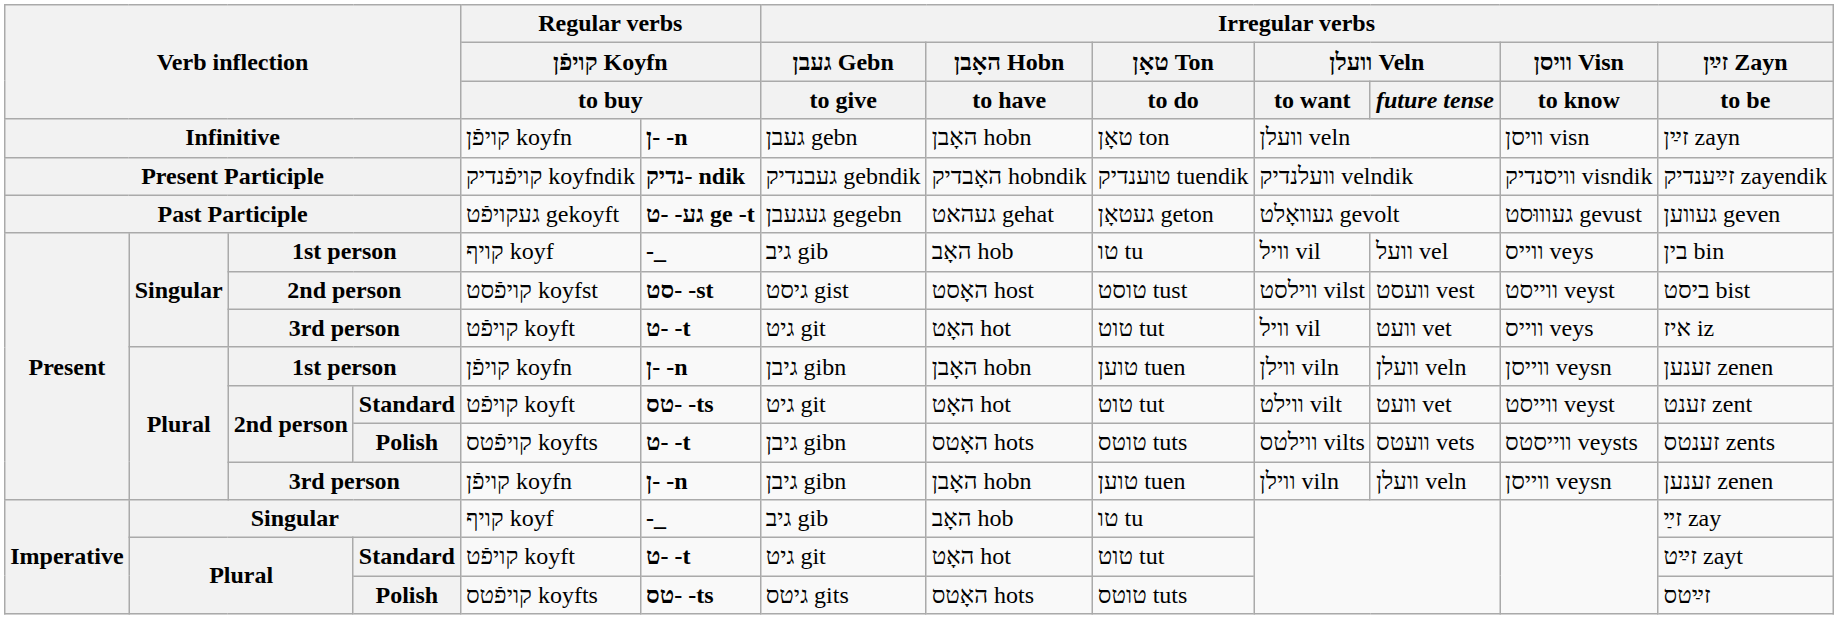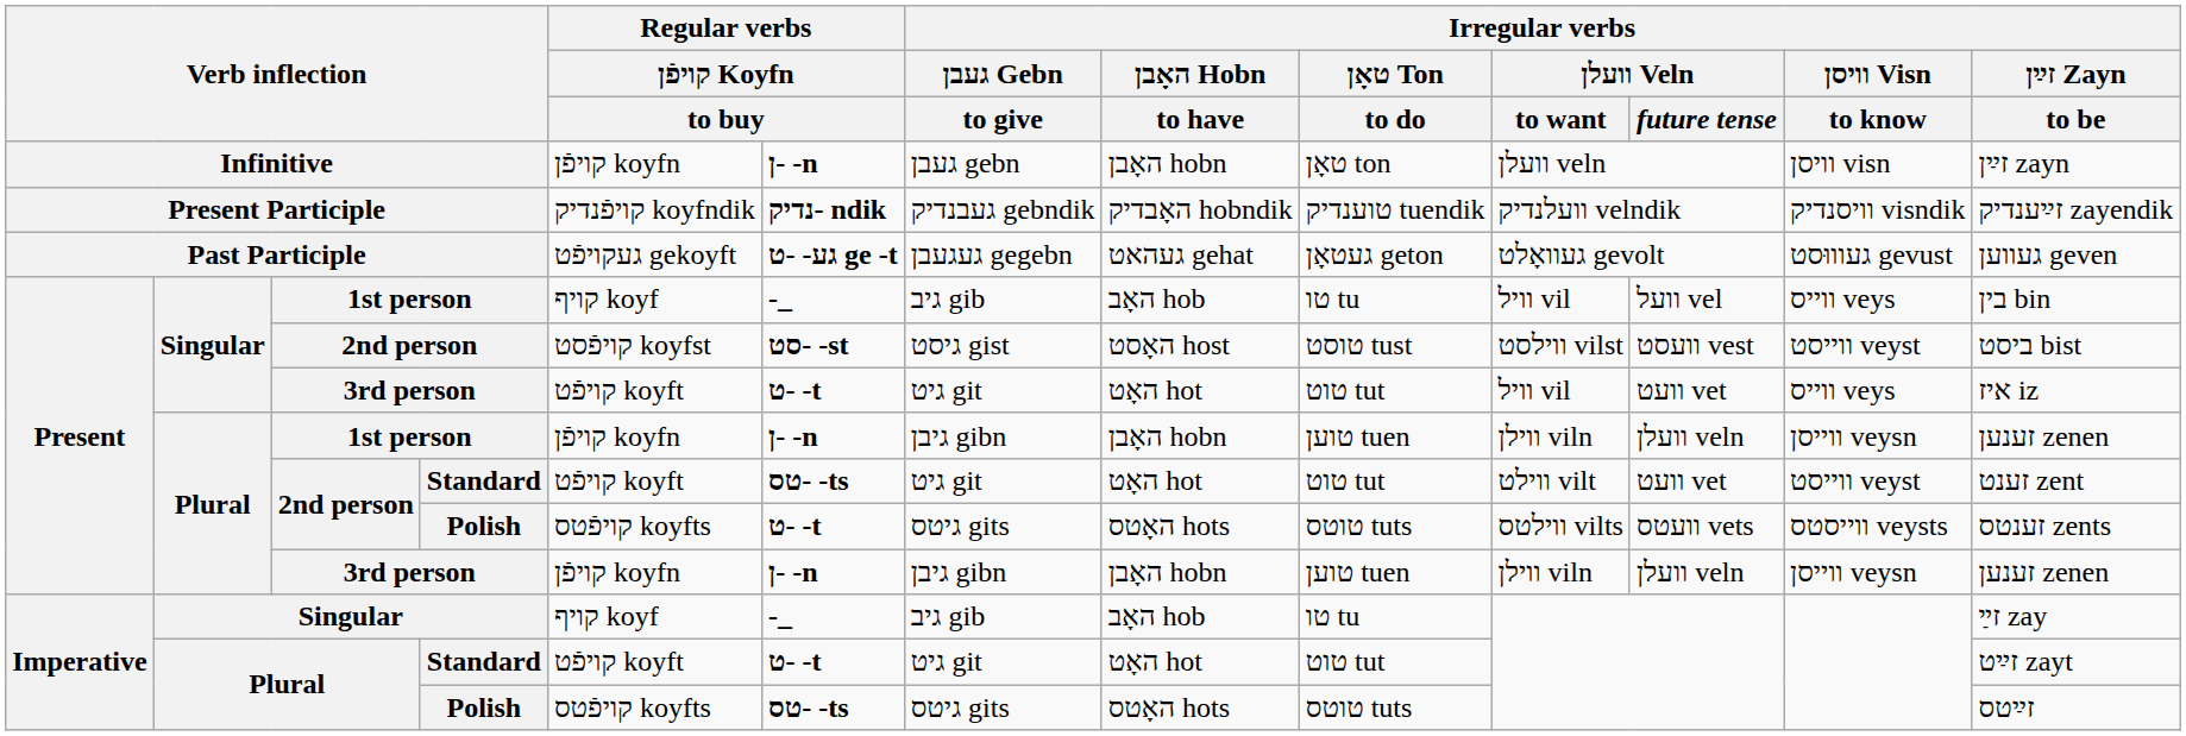 <table class="wikitable">
 <tr>
 <th colspan="4" rowspan="3">Verb inflection</th>
 <th colspan="2">Regular verbs</th>
 <th colspan="7">Irregular verbs</th>
 </tr>
 <tr>
 <th colspan="2">קויפֿן Koyfn</th>
 <th>געבן Gebn</th>
 <th>האָבן Hobn</th>
 <th>טאָן Ton</th>
 <th colspan="2">וועלן Veln</th>
 <th>וויסן Visn</th>
 <th>זײַן Zayn</th>
 </tr>
 <tr>
 <th colspan="2">to buy</th>
 <th>to give</th>
 <th>to have</th>
 <th>to do</th>
 <th>to want</th>
 <th><em>future tense</em></th>
 <th>to know</th>
 <th>to be</th>
 </tr>
 <tr>
 <th colspan="4">Infinitive</th>
 <td>קויפֿן koyfn</td>
 <td><strong>ן- -n</strong></td>
 <td>געבן gebn</td>
 <td>האָבן hobn</td>
 <td>טאָן ton</td>
 <td colspan="2">וועלן veln</td>
 <td>וויסן visn</td>
 <td>זײַן zayn</td>
 </tr>
 <tr>
 <th colspan="4">Present Participle</th>
 <td>קויפֿנדיק koyfndik</td>
 <td><strong>נדיק- ndik</strong></td>
 <td>געבנדיק gebndik</td>
 <td>האָבדיק hobndik</td>
 <td>טוענדיק tuendik</td>
 <td colspan="2">וועלנדיק velndik</td>
 <td>וויסנדיק visndik</td>
 <td>זײַענדיק zayendik</td>
 </tr>
 <tr>
 <th colspan="4">Past Participle</th>
 <td>געקויפֿט gekoyft</td>
 <td><strong>גע- -ט ge -t</strong></td>
 <td>געגעבן gegebn</td>
 <td>געהאט gehat</td>
 <td>געטאָן geton</td>
 <td colspan="2">געוואָלט gevolt</td>
 <td>געוווּסט gevust</td>
 <td>געווען geven</td>
 </tr>
 <tr>
 <th rowspan="7">Present</th>
 <th rowspan="3">Singular</th>
 <th colspan="2">1st person</th>
 <td>קויף koyf</td>
 <td><strong>-_</strong></td>
 <td>גיב gib</td>
 <td>האָב hob</td>
 <td>טו tu</td>
 <td>וויל vil</td>
 <td>וועל vel</td>
 <td>ווייס veys</td>
 <td>בין bin</td>
 </tr>
 <tr>
 <th colspan="2">2nd person</th>
 <td>קויפֿסט koyfst</td>
 <td><strong>סט- -st</strong></td>
 <td>גיסט gist</td>
 <td>האָסט host</td>
 <td>טוסט tust</td>
 <td>ווילסט vilst</td>
 <td>וועסט vest</td>
 <td>ווייסט veyst</td>
 <td>ביסט bist</td>
 </tr>
 <tr>
 <th colspan="2">3rd person</th>
 <td>קויפֿט koyft</td>
 <td><strong>ט- -t</strong></td>
 <td>גיט git</td>
 <td>האָט hot</td>
 <td>טוט tut</td>
 <td>וויל vil</td>
 <td>וועט vet</td>
 <td>ווייס veys</td>
 <td>איז iz</td>
 </tr>
 <tr>
 <th rowspan="4">Plural</th>
 <th colspan="2">1st person</th>
 <td>קויפֿן koyfn</td>
 <td><strong>ן- -n</strong></td>
 <td>גיבן gibn</td>
 <td>האָבן hobn</td>
 <td>טוען tuen</td>
 <td>ווילן viln</td>
 <td>וועלן veln</td>
 <td>ווייסן veysn</td>
 <td>זענען zenen</td>
 </tr>
 <tr>
 <th rowspan="2">2nd person</th>
 <th>Standard</th>
 <td>קויפֿט koyft</td>
 <td><strong>טס- -ts</strong></td>
 <td>גיט git</td>
 <td>האָט hot</td>
 <td>טוט tut</td>
 <td>ווילט vilt</td>
 <td>וועט vet</td>
 <td>ווייסט veyst</td>
 <td>זענט zent</td>
 </tr>
 <tr>
 <th>Polish</th>
 <td>קויפֿטס koyfts</td>
 <td><strong>ט- -t</strong></td>
-<td>גיבן gibn</td>
+<td>גיטס gits</td>
 <td>האָטס hots</td>
 <td>טוטס tuts</td>
 <td>ווילטס vilts</td>
 <td>וועטס vets</td>
 <td>ווייסטס veysts</td>
 <td>זענטס zents</td>
 </tr>
 <tr>
 <th colspan="2">3rd person</th>
 <td>קויפֿן koyfn</td>
 <td><strong>ן- -n</strong></td>
 <td>גיבן gibn</td>
 <td>האָבן hobn</td>
 <td>טוען tuen</td>
 <td>ווילן viln</td>
 <td>וועלן veln</td>
 <td>ווייסן veysn</td>
 <td>זענען zenen</td>
 </tr>
 <tr>
 <th rowspan="3">Imperative</th>
 <th colspan="3">Singular</th>
 <td>קויף koyf</td>
 <td><strong>-_</strong></td>
 <td>גיב gib</td>
 <td>האָב hob</td>
 <td>טו tu</td>
 <td colspan="2" rowspan="3"></td>
 <td rowspan="3"></td>
 <td>זײַ zay</td>
 </tr>
 <tr>
 <th colspan="2" rowspan="2">Plural</th>
 <th>Standard</th>
 <td>קויפֿט koyft</td>
 <td><strong>ט- -t</strong></td>
 <td>גיט git</td>
 <td>האָט hot</td>
 <td>טוט tut</td>
 <td>זײַט zayt</td>
 </tr>
 <tr>
 <th>Polish</th>
 <td>קויפֿטס koyfts</td>
 <td><strong>טס- -ts</strong></td>
 <td>גיטס gits</td>
 <td>האָטס hots</td>
 <td>טוטס tuts</td>
 <td>זײַטס</td>
 </tr>
 </table>
